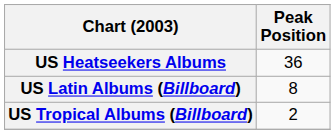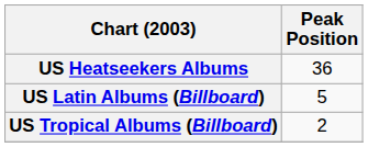 <table class="wikitable plainrowheaders" style="text-align:center;">
 <tr>
 <th scope="col">Chart (2003)</th>
 <th scope="col">Peak <br> Position</th>
 </tr>
 <tr>
 <th scope="row">US <a href='#'>Heatseekers Albums</a></th>
 <td style="text-align:center;">36</td>
 </tr>
 <tr>
 <th scope="row">US <a href='#'>Latin Albums</a> (<em><a href='#'>Billboard</a></em>)</th>
-<td style="text-align:center;">8</td>
+<td style="text-align:center;">5</td>
 </tr>
 <tr>
 <th scope="row">US <a href='#'>Tropical Albums</a> (<em><a href='#'>Billboard</a></em>)</th>
 <td style="text-align:center;">2</td>
 </tr>
 <tr>
 </tr>
 </table>
